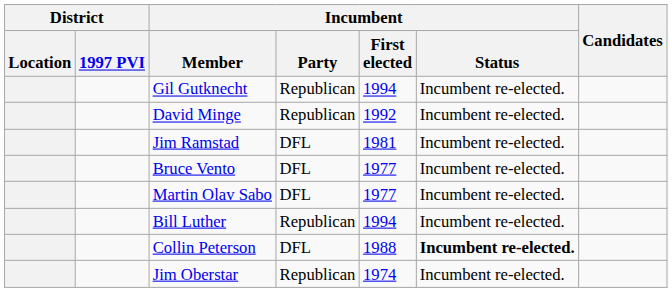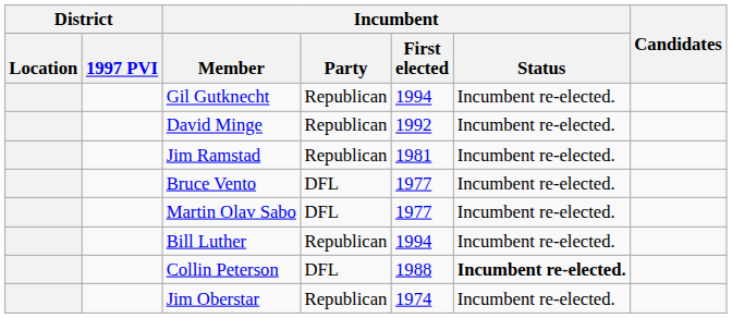 <table class="wikitable sortable">
 <tr>
 <th colspan=2>District</th>
 <th colspan=4>Incumbent</th>
 <th rowspan=2 class="unsortable">Candidates</th>
 </tr>
 <tr valign=bottom>
 <th>Location</th>
 <th><a href='#'>1997 PVI</a></th>
 <th>Member</th>
 <th>Party</th>
 <th>First<br>elected</th>
 <th>Status</th>
 </tr>
 <tr>
 <th></th>
 <td></td>
 <td><a href='#'>Gil Gutknecht</a></td>
 <td>Republican</td>
 <td><a href='#'>1994</a></td>
 <td>Incumbent re-elected.</td>
 <td nowrap></td>
 </tr>
 <tr>
 <th></th>
 <td></td>
 <td><a href='#'>David Minge</a></td>
 <td>Republican</td>
 <td><a href='#'>1992</a></td>
 <td>Incumbent re-elected.</td>
 <td nowrap></td>
 </tr>
 <tr>
 <th></th>
 <td></td>
 <td><a href='#'>Jim Ramstad</a></td>
-<td>DFL</td>
+<td>Republican</td>
 <td><a href='#'>1981</a></td>
 <td>Incumbent re-elected.</td>
 <td nowrap></td>
 </tr>
 <tr>
 <th></th>
 <td></td>
 <td><a href='#'>Bruce Vento</a></td>
 <td>DFL</td>
 <td><a href='#'>1977</a></td>
 <td>Incumbent re-elected.</td>
 <td nowrap></td>
 </tr>
 <tr>
 <th></th>
 <td></td>
 <td><a href='#'>Martin Olav Sabo</a></td>
 <td>DFL</td>
 <td><a href='#'>1977</a></td>
 <td>Incumbent re-elected.</td>
 <td nowrap></td>
 </tr>
 <tr>
 <th></th>
 <td></td>
 <td><a href='#'>Bill Luther</a></td>
 <td>Republican</td>
 <td><a href='#'>1994</a></td>
 <td>Incumbent re-elected.</td>
 <td nowrap></td>
 </tr>
 <tr>
 <th></th>
 <td></td>
 <td><a href='#'>Collin Peterson</a></td>
 <td>DFL</td>
 <td><a href='#'>1988</a></td>
 <td><strong>Incumbent re-elected.</strong></td>
 <td nowrap></td>
 </tr>
 <tr>
 <th></th>
 <td></td>
 <td><a href='#'>Jim Oberstar</a></td>
 <td>Republican</td>
 <td><a href='#'>1974</a></td>
 <td>Incumbent re-elected.</td>
 <td nowrap></td>
 </tr>
 </table>
